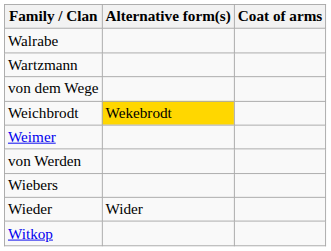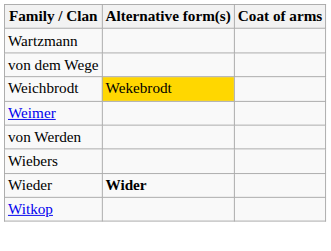 <table class="wikitable">
 <tr>
 <th>Family / Clan</th>
 <th>Alternative form(s)</th>
 <th>Coat of arms</th>
-</tr>
-<tr>
-<td>Walrabe</td>
-<td></td>
-<td></td>
 </tr>
 <tr>
 <td>Wartzmann</td>
 <td></td>
 <td></td>
 </tr>
 <tr>
 <td>von dem Wege</td>
 <td></td>
 <td></td>
 </tr>
 <tr>
 <td>Weichbrodt</td>
 <td style="background: gold;">Wekebrodt</td>
 <td></td>
 </tr>
 <tr>
 <td><a href='#'>Weimer</a></td>
 <td></td>
 <td></td>
 </tr>
 <tr>
 <td>von Werden</td>
 <td></td>
 <td></td>
 </tr>
 <tr>
 <td>Wiebers</td>
 <td></td>
 <td></td>
 </tr>
 <tr>
 <td>Wieder</td>
-<td>Wider</td>
+<td><strong>Wider</strong></td>
 <td></td>
 </tr>
 <tr>
 <td><a href='#'>Witkop</a></td>
 <td></td>
 <td></td>
 </tr>
 </table>
